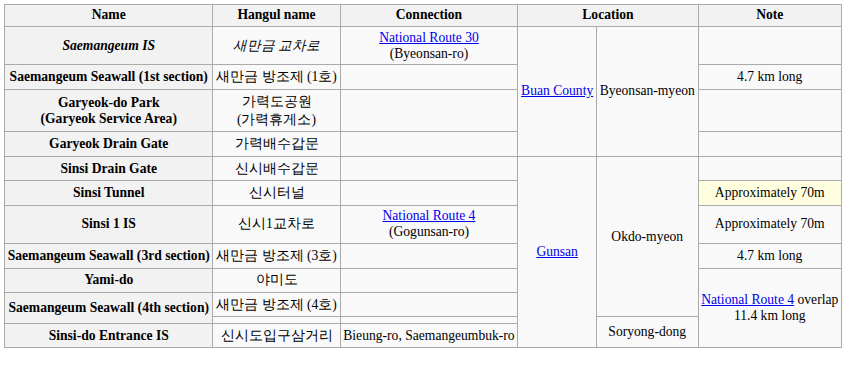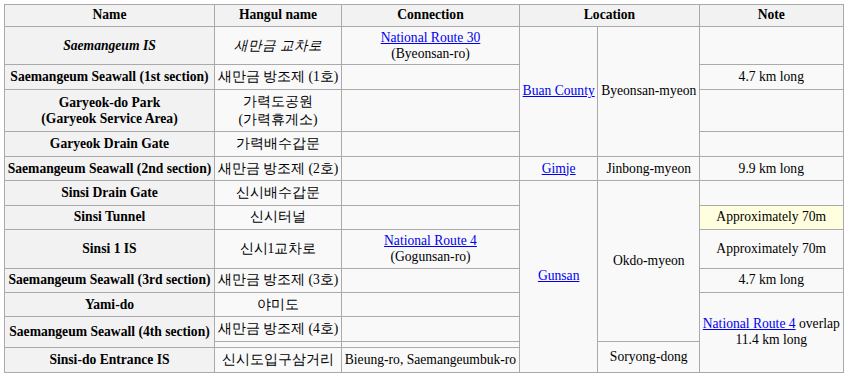 <table class="wikitable" style="font-size: 85%; text-align: center;">
 <tr>
 <th>Name</th>
 <th>Hangul name</th>
 <th>Connection</th>
 <th colspan="2">Location</th>
 <th>Note</th>
 </tr>
 <tr>
 <th><em>Saemangeum IS</em></th>
 <td><em>새만금 교차로</em></td>
 <td><a href='#'>National Route 30</a><br>(Byeonsan-ro)</td>
 <td rowspan=4><a href='#'>Buan County</a></td>
 <td rowspan=4>Byeonsan-myeon</td>
 <td></td>
 </tr>
 <tr>
 <th>Saemangeum Seawall (1st section)</th>
 <td>새만금 방조제 (1호)</td>
 <td></td>
 <td>4.7 km long</td>
 </tr>
 <tr>
 <th>Garyeok-do Park<br>(Garyeok Service Area)</th>
 <td>가력도공원<br>(가력휴게소)</td>
 <td></td>
 <td></td>
 </tr>
 <tr>
 <th>Garyeok Drain Gate</th>
 <td>가력배수갑문</td>
 <td></td>
 <td></td>
+</tr>
+<tr>
+<th>Saemangeum Seawall (2nd section)</th>
+<td>새만금 방조제 (2호)</td>
+<td></td>
+<td><a href='#'>Gimje</a></td>
+<td>Jinbong-myeon</td>
+<td>9.9 km long</td>
 </tr>
 <tr>
 <th>Sinsi Drain Gate</th>
 <td>신시배수갑문</td>
 <td></td>
 <td rowspan=8><a href='#'>Gunsan</a></td>
 <td rowspan=6>Okdo-myeon</td>
 <td></td>
 </tr>
 <tr>
 <th>Sinsi Tunnel</th>
 <td>신시터널</td>
 <td></td>
 <td style="background: lightyellow;">Approximately 70m</td>
 </tr>
 <tr>
 <th>Sinsi 1 IS</th>
 <td>신시1교차로</td>
 <td><a href='#'>National Route 4</a><br>(Gogunsan-ro)</td>
 <td>Approximately 70m</td>
 </tr>
 <tr>
 <th>Saemangeum Seawall (3rd section)</th>
 <td>새만금 방조제 (3호)</td>
 <td></td>
 <td>4.7 km long</td>
 </tr>
 <tr>
 <th>Yami-do</th>
 <td>야미도</td>
 <td></td>
 <td rowspan=4><a href='#'>National Route 4</a> overlap<br>11.4 km long</td>
 </tr>
 <tr>
 <th rowspan=2>Saemangeum Seawall (4th section)</th>
 <td>새만금 방조제 (4호)</td>
 </tr>
 <tr>
 <td></td>
 <td></td>
 <td rowspan=2>Soryong-dong</td>
 </tr>
 <tr>
 <th>Sinsi-do Entrance IS</th>
 <td>신시도입구삼거리</td>
 <td>Bieung-ro, Saemangeumbuk-ro</td>
 </tr>
 <tr>
 </tr>
 </table>
